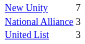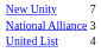 <table>
 <tr>
 <td><a href='#'>New Unity</a></td>
 <td><div>7</div></td>
 </tr>
 <tr>
 <td><a href='#'>National Alliance</a></td>
 <td><div>3</div></td>
 </tr>
 <tr>
 <td><a href='#'>United List</a></td>
-<td><div>3</div></td>
+<td><div>4</div></td>
 </tr>
 </table>
